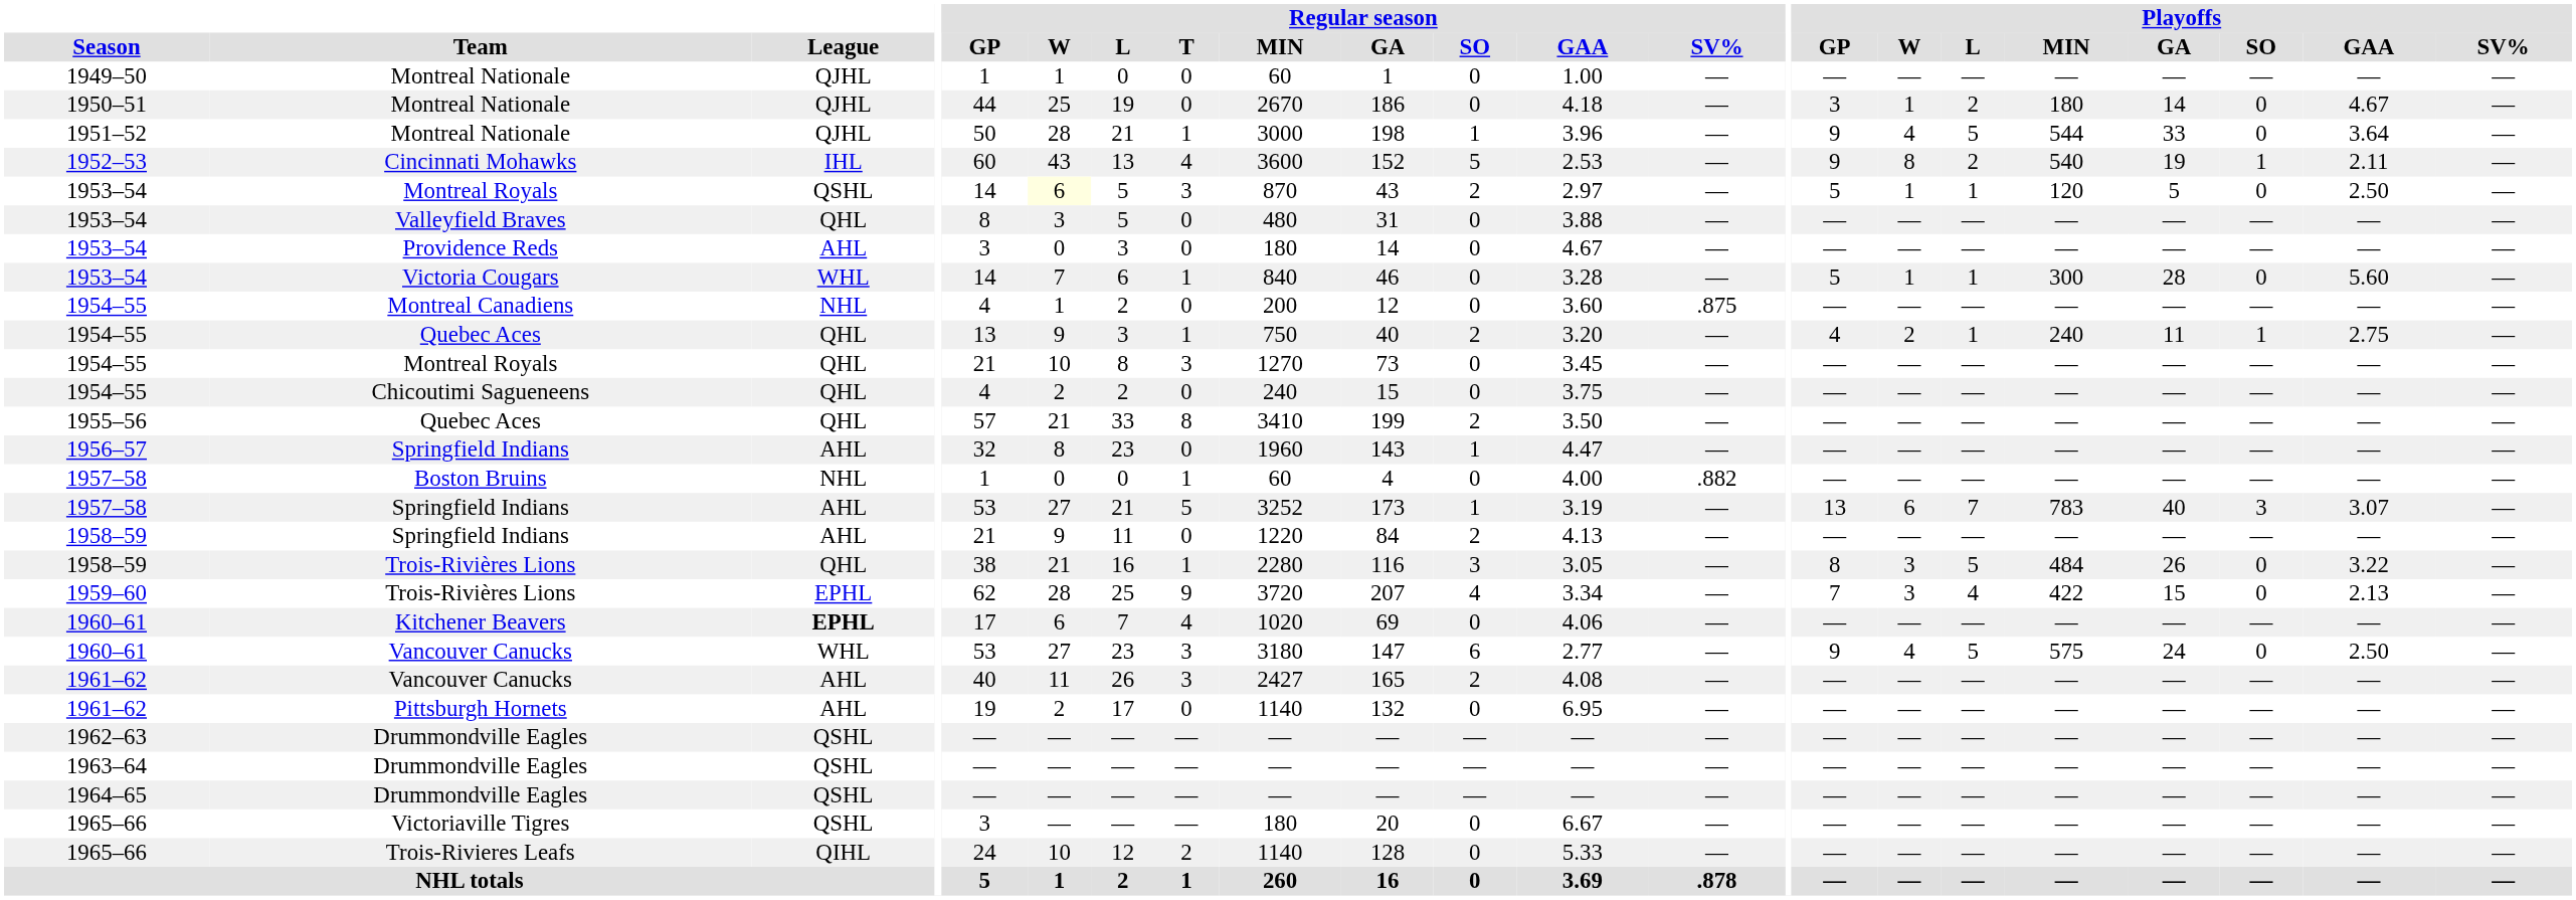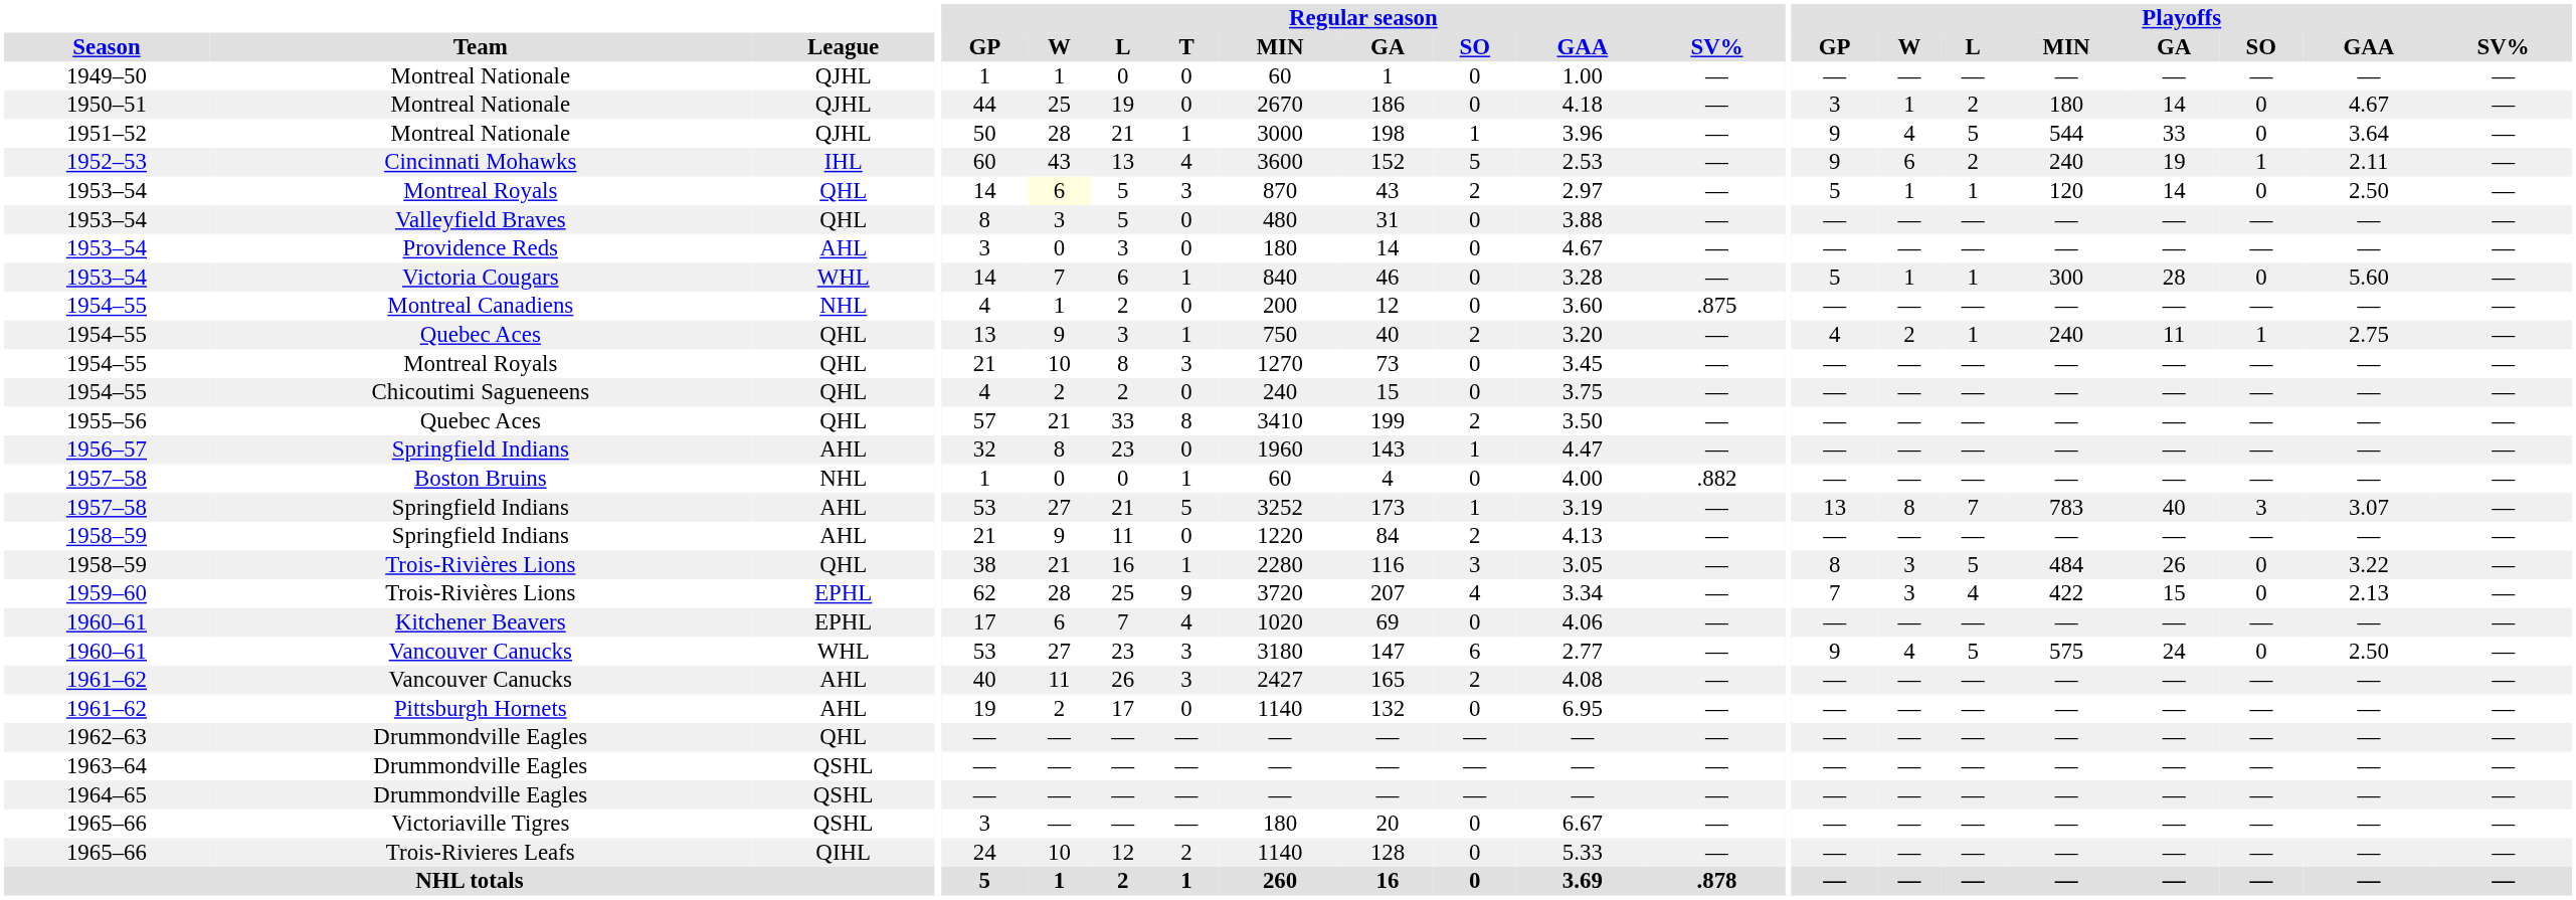 <table border="0" cellpadding="1" cellspacing="0" style="width:90%; text-align:center;">
 <tr bgcolor="#e0e0e0">
 <th colspan="3" bgcolor="#ffffff"></th>
 <th rowspan="99" bgcolor="#ffffff"></th>
 <th colspan="9" bgcolor="#e0e0e0"><a href='#'>Regular season</a></th>
 <th rowspan="99" bgcolor="#ffffff"></th>
 <th colspan="8" bgcolor="#e0e0e0"><a href='#'>Playoffs</a></th>
 </tr>
 <tr bgcolor="#e0e0e0">
 <th><a href='#'>Season</a></th>
 <th>Team</th>
 <th>League</th>
 <th>GP</th>
 <th>W</th>
 <th>L</th>
 <th>T</th>
 <th>MIN</th>
 <th>GA</th>
 <th><a href='#'>SO</a></th>
 <th><a href='#'>GAA</a></th>
 <th><a href='#'>SV%</a></th>
 <th>GP</th>
 <th>W</th>
 <th>L</th>
 <th>MIN</th>
 <th>GA</th>
 <th>SO</th>
 <th>GAA</th>
 <th>SV%</th>
 </tr>
 <tr>
 <td>1949–50</td>
 <td>Montreal Nationale</td>
 <td>QJHL</td>
 <td>1</td>
 <td>1</td>
 <td>0</td>
 <td>0</td>
 <td>60</td>
 <td>1</td>
 <td>0</td>
 <td>1.00</td>
 <td>—</td>
 <td>—</td>
 <td>—</td>
 <td>—</td>
 <td>—</td>
 <td>—</td>
 <td>—</td>
 <td>—</td>
 <td>—</td>
 </tr>
 <tr bgcolor="#f0f0f0">
 <td>1950–51</td>
 <td>Montreal Nationale</td>
 <td>QJHL</td>
 <td>44</td>
 <td>25</td>
 <td>19</td>
 <td>0</td>
 <td>2670</td>
 <td>186</td>
 <td>0</td>
 <td>4.18</td>
 <td>—</td>
 <td>3</td>
 <td>1</td>
 <td>2</td>
 <td>180</td>
 <td>14</td>
 <td>0</td>
 <td>4.67</td>
 <td>—</td>
 </tr>
 <tr>
 <td>1951–52</td>
 <td>Montreal Nationale</td>
 <td>QJHL</td>
 <td>50</td>
 <td>28</td>
 <td>21</td>
 <td>1</td>
 <td>3000</td>
 <td>198</td>
 <td>1</td>
 <td>3.96</td>
 <td>—</td>
 <td>9</td>
 <td>4</td>
 <td>5</td>
 <td>544</td>
 <td>33</td>
 <td>0</td>
 <td>3.64</td>
 <td>—</td>
 </tr>
 <tr bgcolor="#f0f0f0">
 <td><a href='#'>1952–53</a></td>
 <td><a href='#'>Cincinnati Mohawks</a></td>
 <td><a href='#'>IHL</a></td>
 <td>60</td>
 <td>43</td>
 <td>13</td>
 <td>4</td>
 <td>3600</td>
 <td>152</td>
 <td>5</td>
 <td>2.53</td>
 <td>—</td>
 <td>9</td>
-<td>8</td>
+<td>6</td>
 <td>2</td>
-<td>540</td>
+<td>240</td>
 <td>19</td>
 <td>1</td>
 <td>2.11</td>
 <td>—</td>
 </tr>
 <tr>
 <td>1953–54</td>
 <td><a href='#'>Montreal Royals</a></td>
-<td>QSHL</td>
+<td><a href='#'>QHL</a></td>
 <td>14</td>
 <td style="background: lightyellow;">6</td>
 <td>5</td>
 <td>3</td>
 <td>870</td>
 <td>43</td>
 <td>2</td>
 <td>2.97</td>
 <td>—</td>
 <td>5</td>
 <td>1</td>
 <td>1</td>
 <td>120</td>
-<td>5</td>
+<td>14</td>
 <td>0</td>
 <td>2.50</td>
 <td>—</td>
 </tr>
 <tr bgcolor="#f0f0f0">
 <td>1953–54</td>
 <td><a href='#'>Valleyfield Braves</a></td>
 <td>QHL</td>
 <td>8</td>
 <td>3</td>
 <td>5</td>
 <td>0</td>
 <td>480</td>
 <td>31</td>
 <td>0</td>
 <td>3.88</td>
 <td>—</td>
 <td>—</td>
 <td>—</td>
 <td>—</td>
 <td>—</td>
 <td>—</td>
 <td>—</td>
 <td>—</td>
 <td>—</td>
 </tr>
 <tr>
 <td><a href='#'>1953–54</a></td>
 <td><a href='#'>Providence Reds</a></td>
 <td><a href='#'>AHL</a></td>
 <td>3</td>
 <td>0</td>
 <td>3</td>
 <td>0</td>
 <td>180</td>
 <td>14</td>
 <td>0</td>
 <td>4.67</td>
 <td>—</td>
 <td>—</td>
 <td>—</td>
 <td>—</td>
 <td>—</td>
 <td>—</td>
 <td>—</td>
 <td>—</td>
 <td>—</td>
 </tr>
 <tr bgcolor="#f0f0f0">
 <td><a href='#'>1953–54</a></td>
 <td><a href='#'>Victoria Cougars</a></td>
 <td><a href='#'>WHL</a></td>
 <td>14</td>
 <td>7</td>
 <td>6</td>
 <td>1</td>
 <td>840</td>
 <td>46</td>
 <td>0</td>
 <td>3.28</td>
 <td>—</td>
 <td>5</td>
 <td>1</td>
 <td>1</td>
 <td>300</td>
 <td>28</td>
 <td>0</td>
 <td>5.60</td>
 <td>—</td>
 </tr>
 <tr>
 <td><a href='#'>1954–55</a></td>
 <td><a href='#'>Montreal Canadiens</a></td>
 <td><a href='#'>NHL</a></td>
 <td>4</td>
 <td>1</td>
 <td>2</td>
 <td>0</td>
 <td>200</td>
 <td>12</td>
 <td>0</td>
 <td>3.60</td>
 <td>.875</td>
 <td>—</td>
 <td>—</td>
 <td>—</td>
 <td>—</td>
 <td>—</td>
 <td>—</td>
 <td>—</td>
 <td>—</td>
 </tr>
 <tr bgcolor="#f0f0f0">
 <td>1954–55</td>
 <td><a href='#'>Quebec Aces</a></td>
 <td>QHL</td>
 <td>13</td>
 <td>9</td>
 <td>3</td>
 <td>1</td>
 <td>750</td>
 <td>40</td>
 <td>2</td>
 <td>3.20</td>
 <td>—</td>
 <td>4</td>
 <td>2</td>
 <td>1</td>
 <td>240</td>
 <td>11</td>
 <td>1</td>
 <td>2.75</td>
 <td>—</td>
 </tr>
 <tr>
 <td>1954–55</td>
 <td>Montreal Royals</td>
 <td>QHL</td>
 <td>21</td>
 <td>10</td>
 <td>8</td>
 <td>3</td>
 <td>1270</td>
 <td>73</td>
 <td>0</td>
 <td>3.45</td>
 <td>—</td>
 <td>—</td>
 <td>—</td>
 <td>—</td>
 <td>—</td>
 <td>—</td>
 <td>—</td>
 <td>—</td>
 <td>—</td>
 </tr>
 <tr bgcolor="#f0f0f0">
 <td>1954–55</td>
 <td>Chicoutimi Sagueneens</td>
 <td>QHL</td>
 <td>4</td>
 <td>2</td>
 <td>2</td>
 <td>0</td>
 <td>240</td>
 <td>15</td>
 <td>0</td>
 <td>3.75</td>
 <td>—</td>
 <td>—</td>
 <td>—</td>
 <td>—</td>
 <td>—</td>
 <td>—</td>
 <td>—</td>
 <td>—</td>
 <td>—</td>
 </tr>
 <tr>
 <td>1955–56</td>
 <td>Quebec Aces</td>
 <td>QHL</td>
 <td>57</td>
 <td>21</td>
 <td>33</td>
 <td>8</td>
 <td>3410</td>
 <td>199</td>
 <td>2</td>
 <td>3.50</td>
 <td>—</td>
 <td>—</td>
 <td>—</td>
 <td>—</td>
 <td>—</td>
 <td>—</td>
 <td>—</td>
 <td>—</td>
 <td>—</td>
 </tr>
 <tr bgcolor="#f0f0f0">
 <td><a href='#'>1956–57</a></td>
 <td><a href='#'>Springfield Indians</a></td>
 <td>AHL</td>
 <td>32</td>
 <td>8</td>
 <td>23</td>
 <td>0</td>
 <td>1960</td>
 <td>143</td>
 <td>1</td>
 <td>4.47</td>
 <td>—</td>
 <td>—</td>
 <td>—</td>
 <td>—</td>
 <td>—</td>
 <td>—</td>
 <td>—</td>
 <td>—</td>
 <td>—</td>
 </tr>
 <tr>
 <td><a href='#'>1957–58</a></td>
 <td><a href='#'>Boston Bruins</a></td>
 <td>NHL</td>
 <td>1</td>
 <td>0</td>
 <td>0</td>
 <td>1</td>
 <td>60</td>
 <td>4</td>
 <td>0</td>
 <td>4.00</td>
 <td>.882</td>
 <td>—</td>
 <td>—</td>
 <td>—</td>
 <td>—</td>
 <td>—</td>
 <td>—</td>
 <td>—</td>
 <td>—</td>
 </tr>
 <tr bgcolor="#f0f0f0">
 <td><a href='#'>1957–58</a></td>
 <td>Springfield Indians</td>
 <td>AHL</td>
 <td>53</td>
 <td>27</td>
 <td>21</td>
 <td>5</td>
 <td>3252</td>
 <td>173</td>
 <td>1</td>
 <td>3.19</td>
 <td>—</td>
 <td>13</td>
-<td>6</td>
+<td>8</td>
 <td>7</td>
 <td>783</td>
 <td>40</td>
 <td>3</td>
 <td>3.07</td>
 <td>—</td>
 </tr>
 <tr>
 <td><a href='#'>1958–59</a></td>
 <td>Springfield Indians</td>
 <td>AHL</td>
 <td>21</td>
 <td>9</td>
 <td>11</td>
 <td>0</td>
 <td>1220</td>
 <td>84</td>
 <td>2</td>
 <td>4.13</td>
 <td>—</td>
 <td>—</td>
 <td>—</td>
 <td>—</td>
 <td>—</td>
 <td>—</td>
 <td>—</td>
 <td>—</td>
 <td>—</td>
 </tr>
 <tr bgcolor="#f0f0f0">
 <td>1958–59</td>
 <td><a href='#'>Trois-Rivières Lions</a></td>
 <td>QHL</td>
 <td>38</td>
 <td>21</td>
 <td>16</td>
 <td>1</td>
 <td>2280</td>
 <td>116</td>
 <td>3</td>
 <td>3.05</td>
 <td>—</td>
 <td>8</td>
 <td>3</td>
 <td>5</td>
 <td>484</td>
 <td>26</td>
 <td>0</td>
 <td>3.22</td>
 <td>—</td>
 </tr>
 <tr>
 <td><a href='#'>1959–60</a></td>
 <td>Trois-Rivières Lions</td>
 <td><a href='#'>EPHL</a></td>
 <td>62</td>
 <td>28</td>
 <td>25</td>
 <td>9</td>
 <td>3720</td>
 <td>207</td>
 <td>4</td>
 <td>3.34</td>
 <td>—</td>
 <td>7</td>
 <td>3</td>
 <td>4</td>
 <td>422</td>
 <td>15</td>
 <td>0</td>
 <td>2.13</td>
 <td>—</td>
 </tr>
 <tr bgcolor="#f0f0f0">
 <td><a href='#'>1960–61</a></td>
 <td><a href='#'>Kitchener Beavers</a></td>
-<td><strong>EPHL</strong></td>
+<td>EPHL</td>
 <td>17</td>
 <td>6</td>
 <td>7</td>
 <td>4</td>
 <td>1020</td>
 <td>69</td>
 <td>0</td>
 <td>4.06</td>
 <td>—</td>
 <td>—</td>
 <td>—</td>
 <td>—</td>
 <td>—</td>
 <td>—</td>
 <td>—</td>
 <td>—</td>
 <td>—</td>
 </tr>
 <tr>
 <td><a href='#'>1960–61</a></td>
 <td><a href='#'>Vancouver Canucks</a></td>
 <td>WHL</td>
 <td>53</td>
 <td>27</td>
 <td>23</td>
 <td>3</td>
 <td>3180</td>
 <td>147</td>
 <td>6</td>
 <td>2.77</td>
 <td>—</td>
 <td>9</td>
 <td>4</td>
 <td>5</td>
 <td>575</td>
 <td>24</td>
 <td>0</td>
 <td>2.50</td>
 <td>—</td>
 </tr>
 <tr bgcolor="#f0f0f0">
 <td><a href='#'>1961–62</a></td>
 <td>Vancouver Canucks</td>
 <td>AHL</td>
 <td>40</td>
 <td>11</td>
 <td>26</td>
 <td>3</td>
 <td>2427</td>
 <td>165</td>
 <td>2</td>
 <td>4.08</td>
 <td>—</td>
 <td>—</td>
 <td>—</td>
 <td>—</td>
 <td>—</td>
 <td>—</td>
 <td>—</td>
 <td>—</td>
 <td>—</td>
 </tr>
 <tr>
 <td><a href='#'>1961–62</a></td>
 <td><a href='#'>Pittsburgh Hornets</a></td>
 <td>AHL</td>
 <td>19</td>
 <td>2</td>
 <td>17</td>
 <td>0</td>
 <td>1140</td>
 <td>132</td>
 <td>0</td>
 <td>6.95</td>
 <td>—</td>
 <td>—</td>
 <td>—</td>
 <td>—</td>
 <td>—</td>
 <td>—</td>
 <td>—</td>
 <td>—</td>
 <td>—</td>
 </tr>
 <tr bgcolor="#f0f0f0">
 <td>1962–63</td>
 <td>Drummondville Eagles</td>
-<td>QSHL</td>
+<td>QHL</td>
 <td>—</td>
 <td>—</td>
 <td>—</td>
 <td>—</td>
 <td>—</td>
 <td>—</td>
 <td>—</td>
 <td>—</td>
 <td>—</td>
 <td>—</td>
 <td>—</td>
 <td>—</td>
 <td>—</td>
 <td>—</td>
 <td>—</td>
 <td>—</td>
 <td>—</td>
 </tr>
 <tr>
 <td>1963–64</td>
 <td>Drummondville Eagles</td>
 <td>QSHL</td>
 <td>—</td>
 <td>—</td>
 <td>—</td>
 <td>—</td>
 <td>—</td>
 <td>—</td>
 <td>—</td>
 <td>—</td>
 <td>—</td>
 <td>—</td>
 <td>—</td>
 <td>—</td>
 <td>—</td>
 <td>—</td>
 <td>—</td>
 <td>—</td>
 <td>—</td>
 </tr>
 <tr bgcolor="#f0f0f0">
 <td>1964–65</td>
 <td>Drummondville Eagles</td>
 <td>QSHL</td>
 <td>—</td>
 <td>—</td>
 <td>—</td>
 <td>—</td>
 <td>—</td>
 <td>—</td>
 <td>—</td>
 <td>—</td>
 <td>—</td>
 <td>—</td>
 <td>—</td>
 <td>—</td>
 <td>—</td>
 <td>—</td>
 <td>—</td>
 <td>—</td>
 <td>—</td>
 </tr>
 <tr>
 <td>1965–66</td>
 <td>Victoriaville Tigres</td>
 <td>QSHL</td>
 <td>3</td>
 <td>—</td>
 <td>—</td>
 <td>—</td>
 <td>180</td>
 <td>20</td>
 <td>0</td>
 <td>6.67</td>
 <td>—</td>
 <td>—</td>
 <td>—</td>
 <td>—</td>
 <td>—</td>
 <td>—</td>
 <td>—</td>
 <td>—</td>
 <td>—</td>
 </tr>
 <tr bgcolor="#f0f0f0">
 <td>1965–66</td>
 <td>Trois-Rivieres Leafs</td>
 <td>QIHL</td>
 <td>24</td>
 <td>10</td>
 <td>12</td>
 <td>2</td>
 <td>1140</td>
 <td>128</td>
 <td>0</td>
 <td>5.33</td>
 <td>—</td>
 <td>—</td>
 <td>—</td>
 <td>—</td>
 <td>—</td>
 <td>—</td>
 <td>—</td>
 <td>—</td>
 <td>—</td>
 </tr>
 <tr bgcolor="#e0e0e0">
 <th colspan=3>NHL totals</th>
 <th>5</th>
 <th>1</th>
 <th>2</th>
 <th>1</th>
 <th>260</th>
 <th>16</th>
 <th>0</th>
 <th>3.69</th>
 <th>.878</th>
 <th>—</th>
 <th>—</th>
 <th>—</th>
 <th>—</th>
 <th>—</th>
 <th>—</th>
 <th>—</th>
 <th>—</th>
 </tr>
 </table>
